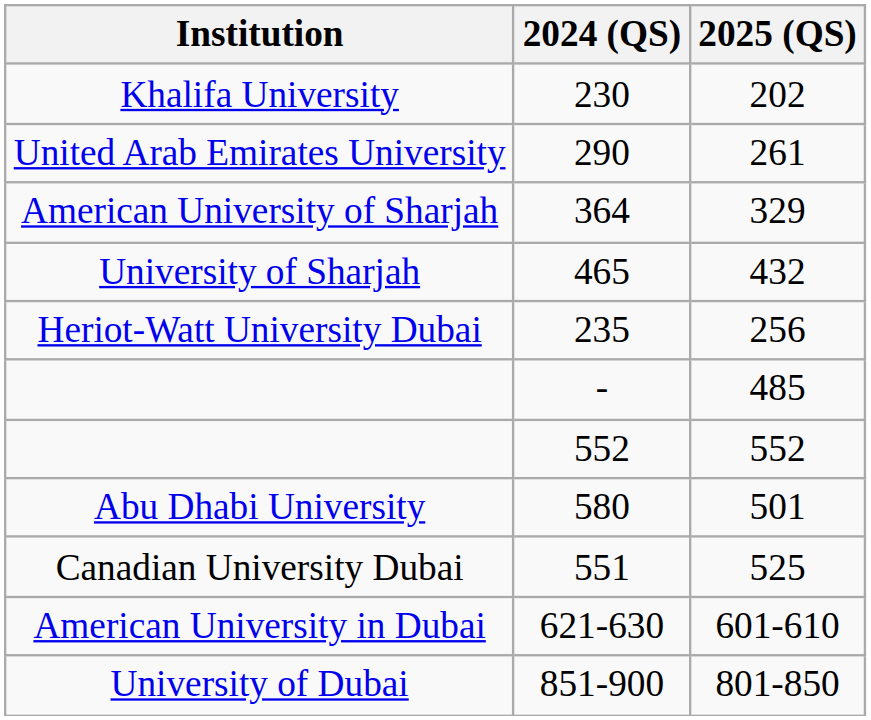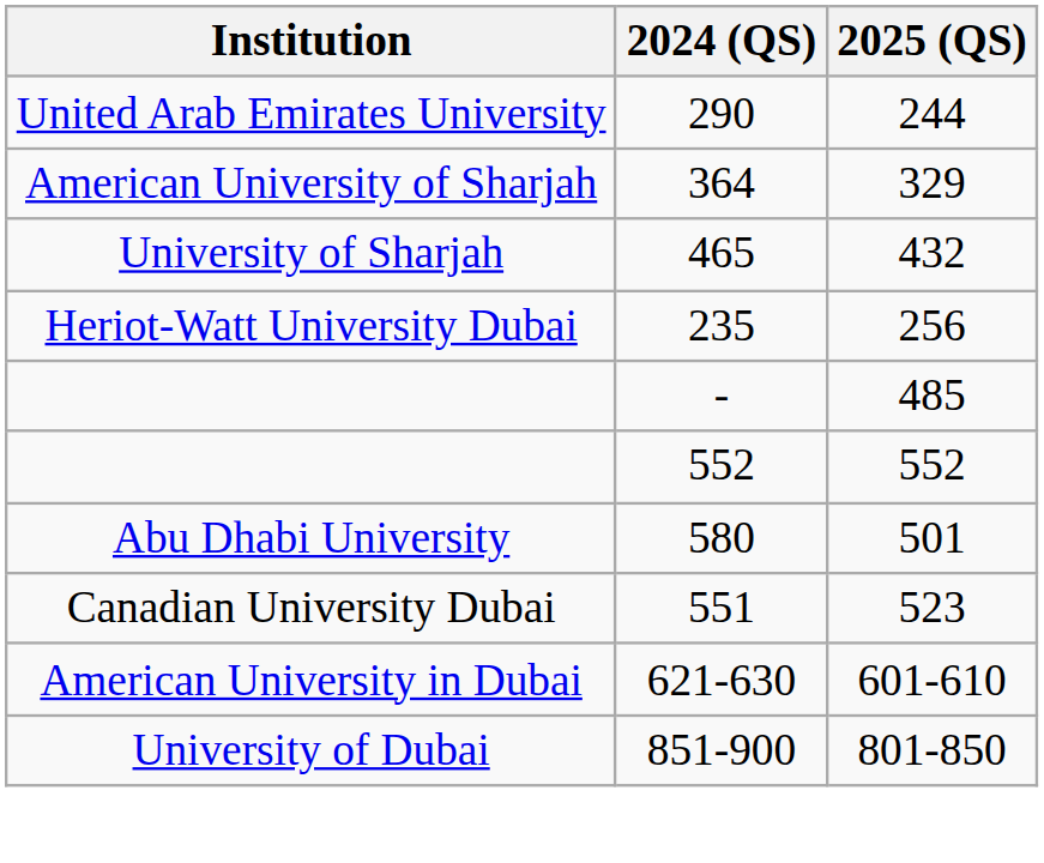 <table class="wikitable sortable plainrowheaders" style="text-align:center;">
 <tr>
 <th>Institution</th>
 <th>2024 (QS)</th>
 <th>2025 (QS)</th>
 </tr>
 <tr>
-<td><a href='#'>Khalifa University</a></td>
-<td>230</td>
-<td>202</td>
-</tr>
-<tr>
 <td><a href='#'>United Arab Emirates University</a></td>
 <td>290</td>
-<td>261</td>
+<td>244</td>
 </tr>
 <tr>
 <td><a href='#'>American University of Sharjah</a></td>
 <td>364</td>
 <td>329</td>
 </tr>
 <tr>
 <td><a href='#'>University of Sharjah</a></td>
 <td>465</td>
 <td>432</td>
 </tr>
 <tr>
 <td><a href='#'>Heriot-Watt University Dubai</a></td>
 <td>235</td>
 <td>256</td>
 </tr>
 <tr>
 <td></td>
 <td>-</td>
 <td>485</td>
 </tr>
 <tr>
 <td></td>
 <td>552</td>
 <td>552</td>
 </tr>
 <tr>
 <td><a href='#'>Abu Dhabi University</a></td>
 <td>580</td>
 <td>501</td>
 </tr>
 <tr>
 <td>Canadian University Dubai</td>
 <td>551</td>
-<td>525</td>
+<td>523</td>
 </tr>
 <tr>
 <td><a href='#'>American University in Dubai</a></td>
 <td>621-630</td>
 <td>601-610</td>
 </tr>
 <tr>
 <td><a href='#'>University of Dubai</a></td>
 <td>851-900</td>
 <td>801-850</td>
 </tr>
 </table>
